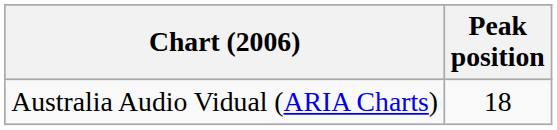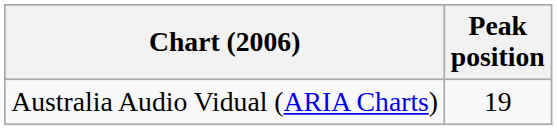 <table class="wikitable">
 <tr>
 <th>Chart (2006)</th>
 <th>Peak<br>position</th>
 </tr>
 <tr>
 <td>Australia Audio Vidual (<a href='#'>ARIA Charts</a>)</td>
-<td align="center">18</td>
+<td align="center">19</td>
 </tr>
 </table>
